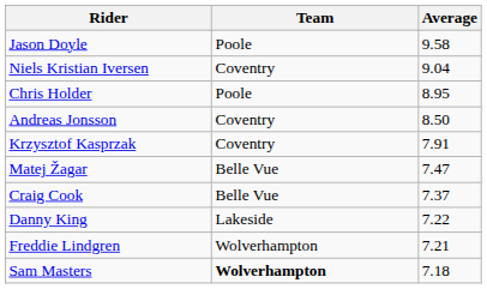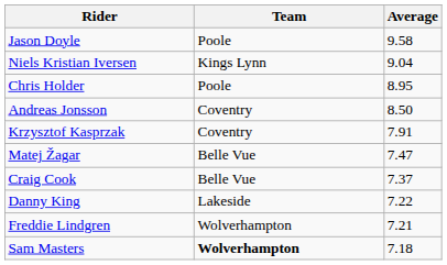 <table class="wikitable" style="font-size: 100%">
 <tr>
 <th width=200>Rider</th>
 <th width=200>Team</th>
 <th width=40>Average</th>
 </tr>
 <tr>
 <td align="left"> <a href='#'>Jason Doyle</a></td>
 <td>Poole</td>
 <td>9.58</td>
 </tr>
 <tr>
 <td align="left"> <a href='#'>Niels Kristian Iversen</a></td>
-<td>Coventry</td>
+<td>Kings Lynn</td>
 <td>9.04</td>
 </tr>
 <tr>
 <td align="left"> <a href='#'>Chris Holder</a></td>
 <td>Poole</td>
 <td>8.95</td>
 </tr>
 <tr>
 <td align="left"> <a href='#'>Andreas Jonsson</a></td>
 <td>Coventry</td>
 <td>8.50</td>
 </tr>
 <tr>
 <td align="left"> <a href='#'>Krzysztof Kasprzak</a></td>
 <td>Coventry</td>
 <td>7.91</td>
 </tr>
 <tr>
 <td align="left"> <a href='#'>Matej Žagar</a></td>
 <td>Belle Vue</td>
 <td>7.47</td>
 </tr>
 <tr>
 <td align="left"> <a href='#'>Craig Cook</a></td>
 <td>Belle Vue</td>
 <td>7.37</td>
 </tr>
 <tr>
 <td align="left"> <a href='#'>Danny King</a></td>
 <td>Lakeside</td>
 <td>7.22</td>
 </tr>
 <tr>
 <td align="left"> <a href='#'>Freddie Lindgren</a></td>
 <td>Wolverhampton</td>
 <td>7.21</td>
 </tr>
 <tr>
 <td align="left"> <a href='#'>Sam Masters</a></td>
 <td><strong>Wolverhampton</strong></td>
 <td>7.18</td>
 </tr>
 </table>
